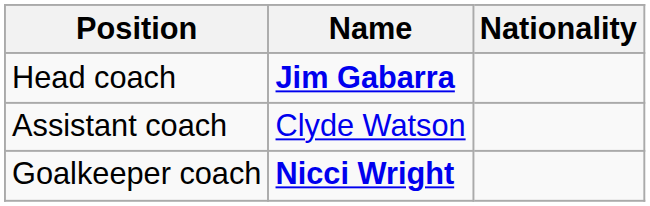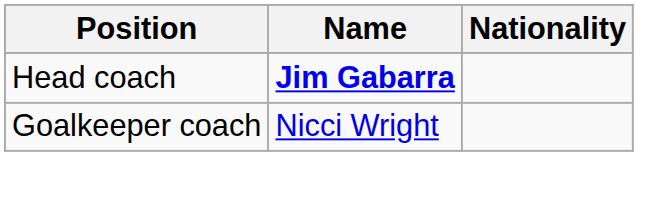 <table class="wikitable">
 <tr>
 <th>Position</th>
 <th>Name</th>
 <th>Nationality</th>
 </tr>
 <tr>
 <td>Head coach</td>
 <td><strong><a href='#'>Jim Gabarra</a></strong></td>
 <td></td>
 </tr>
 <tr>
-<td>Assistant coach</td>
-<td><a href='#'>Clyde Watson</a></td>
-<td></td>
-</tr>
-<tr>
 <td>Goalkeeper coach</td>
-<td><strong><a href='#'>Nicci Wright</a></strong></td>
+<td><a href='#'>Nicci Wright</a></td>
 <td></td>
 </tr>
 </table>
